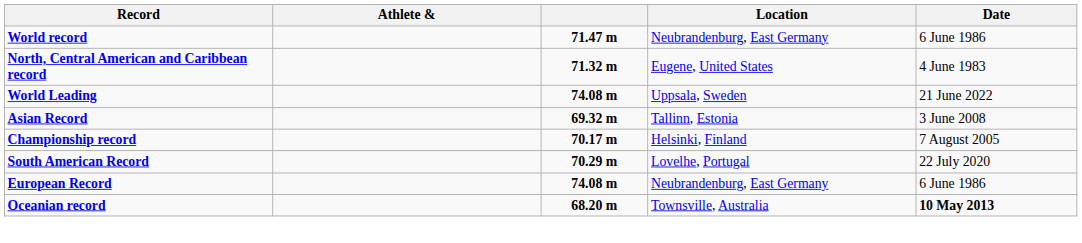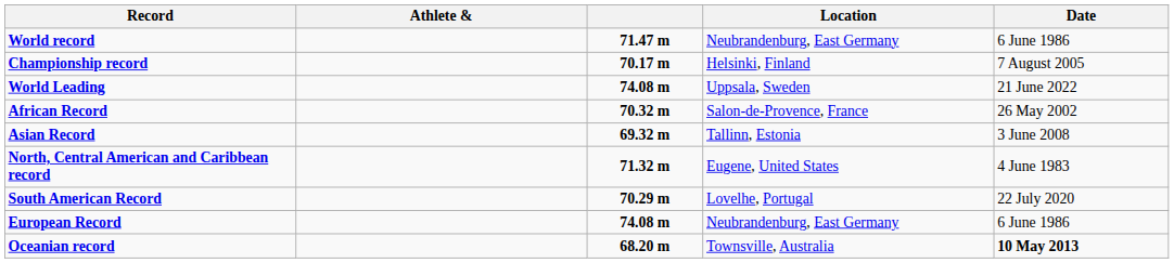 <table class="wikitable">
 <tr>
 <th width=25% align=center>Record</th>
 <th width=25% align=center>Athlete & </th>
 <th width=10% align=center></th>
 <th width=25% align=center>Location</th>
 <th width=15% align=center>Date</th>
 </tr>
 <tr>
 <td><strong><a href='#'>World record</a></strong></td>
 <td></td>
 <td align=center><strong>71.47 m</strong></td>
 <td><a href='#'>Neubrandenburg</a>, <a href='#'>East Germany</a></td>
 <td>6 June 1986</td>
 </tr>
 <tr>
-<td><strong><a href='#'>North, Central American and Caribbean record</a></strong></td>
+<td><strong><a href='#'>Championship record</a></strong></td>
 <td></td>
-<td align=center><strong>71.32 m</strong></td>
-<td><a href='#'>Eugene</a>, <a href='#'>United States</a></td>
-<td>4 June 1983</td>
+<td align=center><strong>70.17 m</strong></td>
+<td><a href='#'>Helsinki</a>, <a href='#'>Finland</a></td>
+<td>7 August 2005</td>
 </tr>
 <tr>
 <td><strong><a href='#'>World Leading</a></strong></td>
 <td></td>
 <td align=center><strong>74.08 m</strong></td>
 <td><a href='#'>Uppsala</a>, <a href='#'>Sweden</a></td>
 <td>21 June 2022</td>
 </tr>
 <tr>
+<td><strong><a href='#'>African Record</a></strong></td>
+<td></td>
+<td align=center><strong>70.32 m</strong></td>
+<td><a href='#'>Salon-de-Provence</a>, <a href='#'>France</a></td>
+<td>26 May 2002</td>
+</tr>
+<tr>
 <td><strong><a href='#'>Asian Record</a></strong></td>
 <td></td>
 <td align=center><strong>69.32 m</strong></td>
 <td><a href='#'>Tallinn</a>, <a href='#'>Estonia</a></td>
 <td>3 June 2008</td>
 </tr>
 <tr>
-<td><strong><a href='#'>Championship record</a></strong></td>
+<td><strong><a href='#'>North, Central American and Caribbean record</a></strong></td>
 <td></td>
-<td align=center><strong>70.17 m</strong></td>
-<td><a href='#'>Helsinki</a>, <a href='#'>Finland</a></td>
-<td>7 August 2005</td>
+<td align=center><strong>71.32 m</strong></td>
+<td><a href='#'>Eugene</a>, <a href='#'>United States</a></td>
+<td>4 June 1983</td>
 </tr>
 <tr>
 <td><strong><a href='#'>South American Record</a></strong></td>
 <td></td>
 <td align=center><strong>70.29 m</strong></td>
 <td><a href='#'>Lovelhe</a>, <a href='#'>Portugal</a></td>
 <td>22 July 2020</td>
 </tr>
 <tr>
 <td><strong><a href='#'>European Record</a></strong></td>
 <td></td>
 <td align=center><strong>74.08 m</strong></td>
 <td><a href='#'>Neubrandenburg</a>, <a href='#'>East Germany</a></td>
 <td>6 June 1986</td>
 </tr>
 <tr>
 <td><strong><a href='#'>Oceanian record</a></strong></td>
 <td></td>
 <td align=center><strong>68.20 m</strong></td>
 <td><a href='#'>Townsville</a>, <a href='#'>Australia</a></td>
 <td><strong>10 May 2013</strong></td>
 </tr>
 </table>
